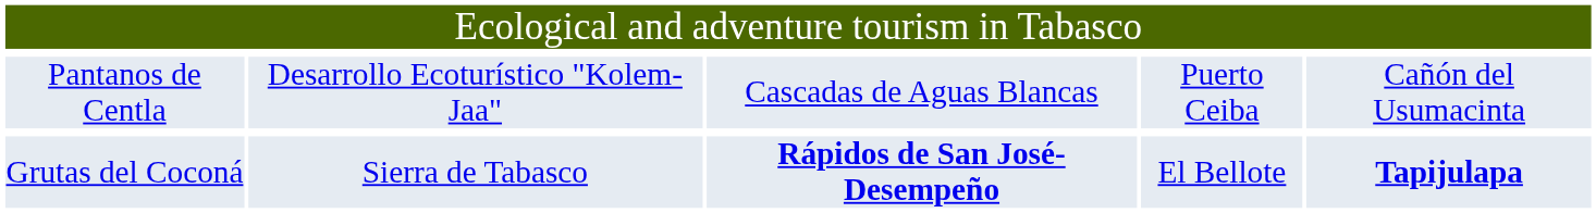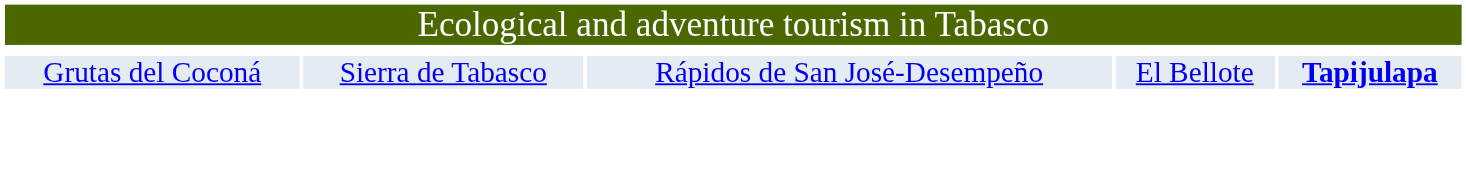 <table class="toc" cellpadding=0 cellspacing=2 width=800px style="float:center; margin: 0.5em 0.5em 0.5em 1em; padding: 0.5e">
 <tr>
 <td colspan=5 style="background:#4b6800; color:white; font-size:120%" align=center>Ecological and adventure tourism in Tabasco</td>
 </tr>
 <tr>
 <td align=center valign=center bgcolor="#f9f9f9"></td>
 <td align=center valign=center bgcolor="#f9f9f9"></td>
 <td align=center valign=center bgcolor="#f9f9f9"></td>
 <td align=center valign=center bgcolor="#f9f9f9"></td>
 <td align=center valign=center bgcolor="#f9f9f9"></td>
 </tr>
 <tr>
-<td style="background:#e5ebf2;" align=center><a href='#'>Pantanos de Centla</a></td>
-<td style="background:#e5ebf2;" align=center><a href='#'>Desarrollo Ecoturístico "Kolem-Jaa"</a></td>
-<td style="background:#e5ebf2;" align=center><a href='#'>Cascadas de Aguas Blancas</a></td>
-<td style="background:#e5ebf2;" align=center><a href='#'>Puerto Ceiba</a></td>
-<td style="background:#e5ebf2;" align=center><a href='#'>Cañón del Usumacinta</a></td>
-</tr>
-<tr>
 <td align=center valign=center bgcolor="#f9f9f9"></td>
 <td align=center valign=center bgcolor="#f9f9f9"></td>
 <td align=center valign=center bgcolor="#f9f9f9"></td>
 <td align=center valign=center bgcolor="#f9f9f9"></td>
 <td align=center valign=center bgcolor="#f9f9f9"></td>
 </tr>
 <tr>
 <td style="background:#e5ebf2;" align=center><a href='#'>Grutas del Coconá</a></td>
 <td style="background:#e5ebf2;" align=center><a href='#'>Sierra de Tabasco</a></td>
-<td style="background:#e5ebf2;" align=center><strong><a href='#'>Rápidos de San José-Desempeño</a></strong></td>
+<td style="background:#e5ebf2;" align=center><a href='#'>Rápidos de San José-Desempeño</a></td>
 <td style="background:#e5ebf2;" align=center><a href='#'>El Bellote</a></td>
 <td style="background:#e5ebf2;" align=center><strong><a href='#'>Tapijulapa</a></strong></td>
 </tr>
 <tr>
 </tr>
 </table>
